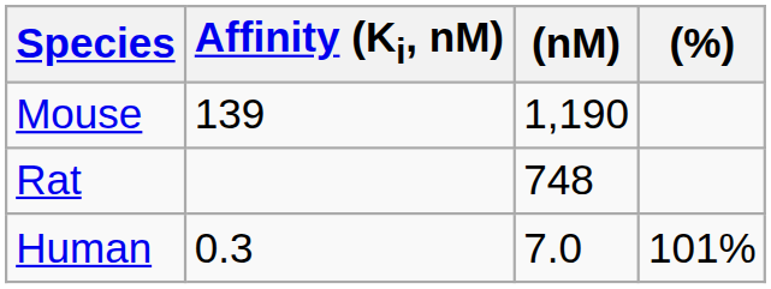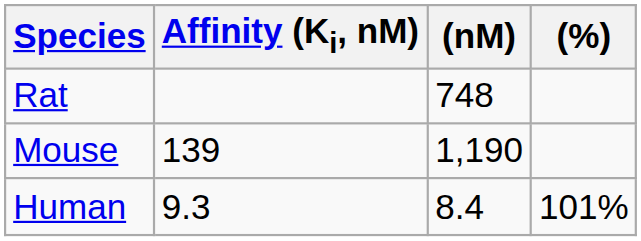 <table class="wikitable">
 <tr>
 <th><a href='#'>Species</a></th>
 <th><a href='#'>Affinity</a> (K<sub>i</sub>, nM)</th>
 <th> (nM)</th>
 <th> (%)</th>
 </tr>
 <tr>
+<td><a href='#'>Rat</a></td>
+<td></td>
+<td>748</td>
+<td></td>
+</tr>
+<tr>
 <td><a href='#'>Mouse</a></td>
 <td>139</td>
 <td>1,190</td>
 <td></td>
 </tr>
 <tr>
-<td><a href='#'>Rat</a></td>
-<td></td>
-<td>748</td>
-<td></td>
-</tr>
-<tr>
 <td><a href='#'>Human</a></td>
-<td>0.3</td>
-<td>7.0</td>
+<td>9.3</td>
+<td>8.4</td>
 <td>101%</td>
 </tr>
 </table>
